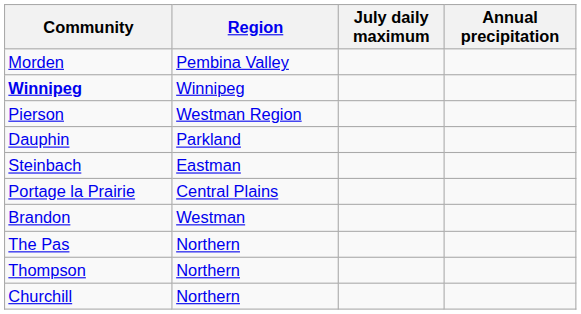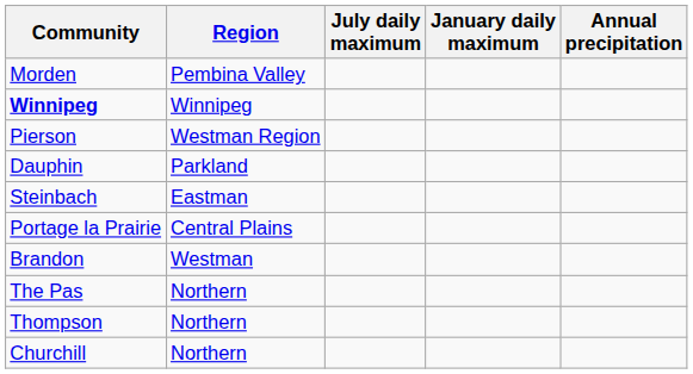 <table class="wikitable sortable" style="width:60%; font-size:95%;">
 <tr>
 <th>Community</th>
 <th><a href='#'>Region</a></th>
 <th>July daily<br>maximum</th>
+<th>January daily<br>maximum</th>
 <th>Annual<br>precipitation</th>
 </tr>
 <tr>
 <td><a href='#'>Morden</a></td>
 <td><a href='#'>Pembina Valley</a></td>
+<td></td>
 <td></td>
 <td></td>
 </tr>
 <tr>
 <td><strong><a href='#'>Winnipeg</a></strong></td>
 <td><a href='#'>Winnipeg</a></td>
 <td></td>
 <td></td>
+<td></td>
 </tr>
 <tr>
 <td><a href='#'>Pierson</a></td>
 <td><a href='#'>Westman Region</a></td>
+<td></td>
 <td></td>
 <td></td>
 </tr>
 <tr>
 <td><a href='#'>Dauphin</a></td>
 <td><a href='#'>Parkland</a></td>
 <td></td>
 <td></td>
+<td></td>
 </tr>
 <tr>
 <td><a href='#'>Steinbach</a></td>
 <td><a href='#'>Eastman</a></td>
+<td></td>
 <td></td>
 <td></td>
 </tr>
 <tr>
 <td><a href='#'>Portage la Prairie</a></td>
 <td><a href='#'>Central Plains</a></td>
 <td></td>
 <td></td>
+<td></td>
 </tr>
 <tr>
 <td><a href='#'>Brandon</a></td>
 <td><a href='#'>Westman</a></td>
+<td></td>
 <td></td>
 <td></td>
 </tr>
 <tr>
 <td><a href='#'>The Pas</a></td>
 <td><a href='#'>Northern</a></td>
 <td></td>
 <td></td>
+<td></td>
 </tr>
 <tr>
 <td><a href='#'>Thompson</a></td>
 <td><a href='#'>Northern</a></td>
+<td></td>
 <td></td>
 <td></td>
 </tr>
 <tr>
 <td><a href='#'>Churchill</a></td>
 <td><a href='#'>Northern</a></td>
 <td></td>
 <td></td>
+<td></td>
 </tr>
 </table>
